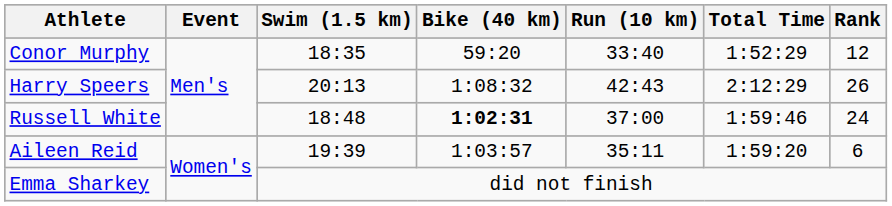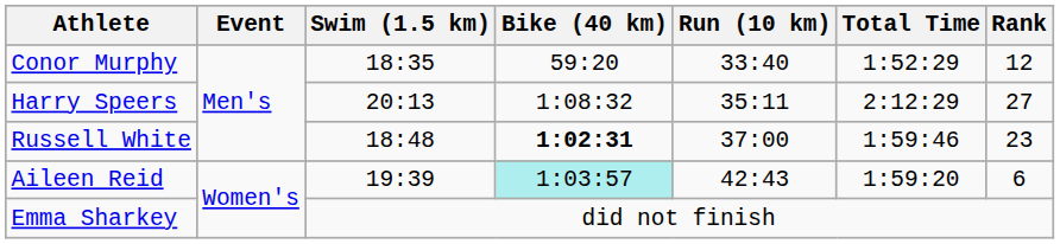 <table class="wikitable" style="font-size:90%">
 <tr>
 <th>Athlete</th>
 <th>Event</th>
 <th>Swim (1.5 km)</th>
 <th>Bike (40 km)</th>
 <th>Run (10 km)</th>
 <th>Total Time</th>
 <th>Rank</th>
 </tr>
 <tr align=center>
 <td align=left><a href='#'>Conor Murphy</a></td>
 <td align=left rowspan=3><a href='#'>Men's</a></td>
 <td>18:35</td>
 <td>59:20</td>
 <td>33:40</td>
 <td>1:52:29</td>
 <td>12</td>
 </tr>
 <tr align=center>
 <td align=left><a href='#'>Harry Speers</a></td>
 <td>20:13</td>
 <td>1:08:32</td>
-<td>42:43</td>
+<td>35:11</td>
 <td>2:12:29</td>
-<td>26</td>
+<td>27</td>
 </tr>
 <tr align=center>
 <td align=left><a href='#'>Russell White</a></td>
 <td>18:48</td>
 <td><strong>1:02:31</strong></td>
 <td>37:00</td>
 <td>1:59:46</td>
-<td>24</td>
+<td>23</td>
 </tr>
 <tr align=center>
 <td align=left><a href='#'>Aileen Reid</a></td>
 <td align=left rowspan=3><a href='#'>Women's</a></td>
 <td>19:39</td>
-<td>1:03:57</td>
-<td>35:11</td>
+<td style="background: paleturquoise;">1:03:57</td>
+<td>42:43</td>
 <td>1:59:20</td>
 <td>6</td>
 </tr>
 <tr align=center>
 <td align=left><a href='#'>Emma Sharkey</a></td>
 <td colspan=5>did not finish</td>
 </tr>
 </table>
